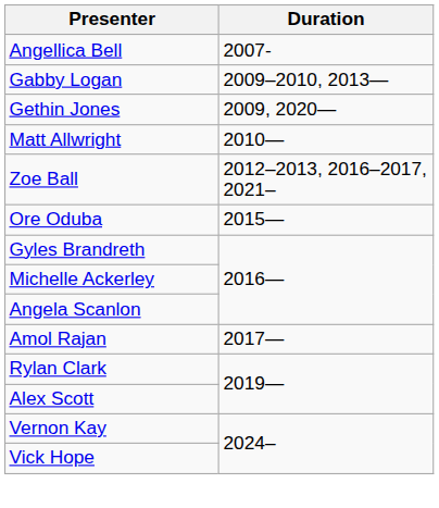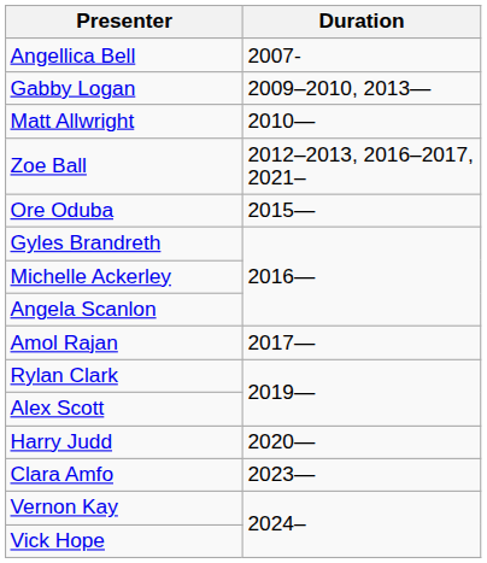 <table class="wikitable">
 <tr>
 <th style="width:175px;" scope="col">Presenter</th>
 <th style="width:175px;">Duration</th>
 </tr>
 <tr>
 <td><a href='#'>Angellica Bell</a></td>
 <td>2007-</td>
 </tr>
 <tr>
 <td><a href='#'>Gabby Logan</a></td>
 <td>2009–2010, 2013—</td>
-</tr>
-<tr>
-<td><a href='#'>Gethin Jones</a></td>
-<td>2009, 2020—</td>
 </tr>
 <tr>
 <td><a href='#'>Matt Allwright</a></td>
 <td>2010—</td>
 </tr>
 <tr>
 <td><a href='#'>Zoe Ball</a></td>
 <td>2012–2013, 2016–2017, 2021–</td>
 </tr>
 <tr>
 <td><a href='#'>Ore Oduba</a></td>
 <td>2015—</td>
 </tr>
 <tr>
 <td><a href='#'>Gyles Brandreth</a></td>
 <td rowspan="3">2016—</td>
 </tr>
 <tr>
 <td><a href='#'>Michelle Ackerley</a></td>
 </tr>
 <tr>
 <td><a href='#'>Angela Scanlon</a></td>
 </tr>
 <tr>
 <td><a href='#'>Amol Rajan</a></td>
 <td>2017—</td>
 </tr>
 <tr>
 <td><a href='#'>Rylan Clark</a></td>
 <td rowspan="2">2019—</td>
 </tr>
 <tr>
 <td><a href='#'>Alex Scott</a></td>
 </tr>
 <tr>
+<td><a href='#'>Harry Judd</a></td>
+<td>2020—</td>
+</tr>
+<tr>
+<td><a href='#'>Clara Amfo</a></td>
+<td>2023—</td>
+</tr>
+<tr>
 <td><a href='#'>Vernon Kay</a></td>
 <td rowspan="2">2024–</td>
 </tr>
 <tr>
 <td><a href='#'>Vick Hope</a></td>
 </tr>
 </table>
